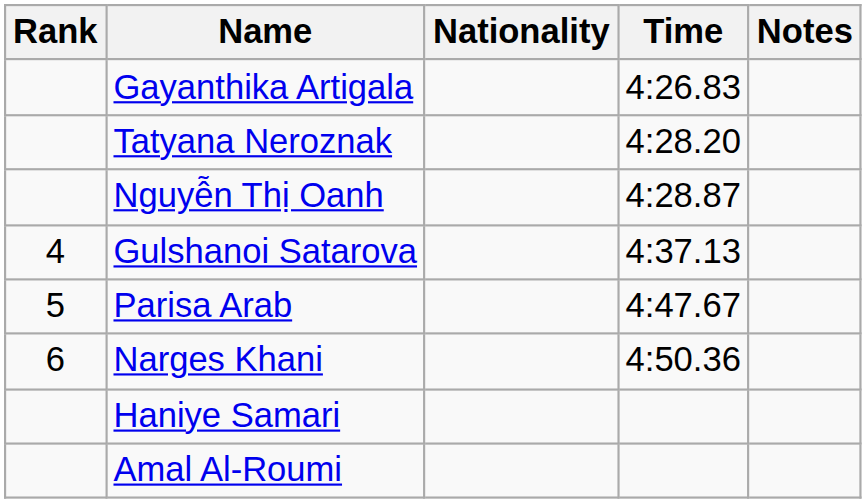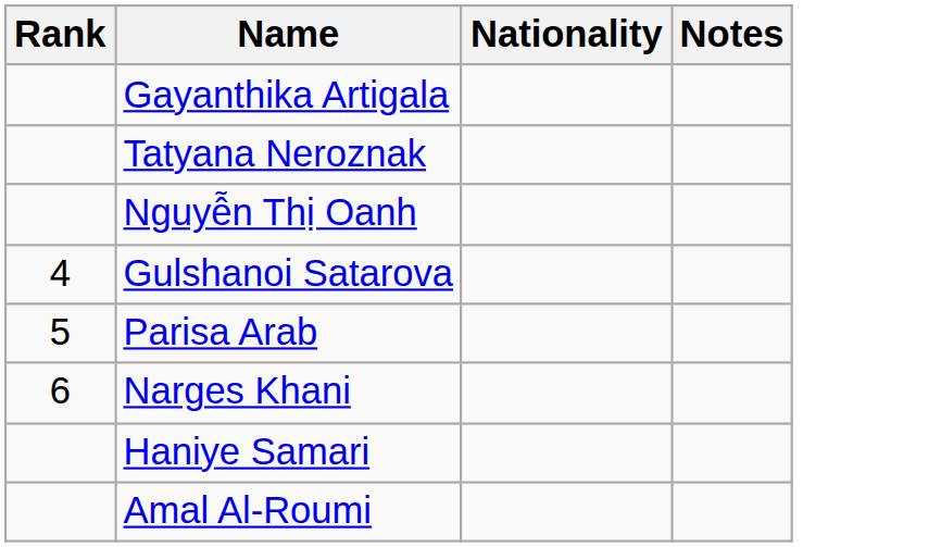 <table class="wikitable sortable" style="text-align:center">
 <tr>
 <th>Rank</th>
 <th>Name</th>
 <th>Nationality</th>
-<th>Time</th>
 <th>Notes</th>
 </tr>
 <tr>
 <td></td>
 <td align=left><a href='#'>Gayanthika Artigala</a></td>
 <td align=left></td>
-<td>4:26.83</td>
 <td></td>
 </tr>
 <tr>
 <td></td>
 <td align=left><a href='#'>Tatyana Neroznak</a></td>
 <td align=left></td>
-<td>4:28.20</td>
 <td></td>
 </tr>
 <tr>
 <td></td>
 <td align=left><a href='#'>Nguyễn Thị Oanh</a></td>
 <td align=left></td>
-<td>4:28.87</td>
 <td></td>
 </tr>
 <tr>
 <td>4</td>
 <td align=left><a href='#'>Gulshanoi Satarova</a></td>
 <td align=left></td>
-<td>4:37.13</td>
 <td></td>
 </tr>
 <tr>
 <td>5</td>
 <td align=left><a href='#'>Parisa Arab</a></td>
 <td align=left></td>
-<td>4:47.67</td>
 <td></td>
 </tr>
 <tr>
 <td>6</td>
 <td align=left><a href='#'>Narges Khani</a></td>
 <td align=left></td>
-<td>4:50.36</td>
 <td></td>
 </tr>
 <tr>
 <td></td>
 <td align=left><a href='#'>Haniye Samari</a></td>
 <td align=left></td>
 <td></td>
-<td></td>
 </tr>
 <tr>
 <td></td>
 <td align=left><a href='#'>Amal Al-Roumi</a></td>
 <td align=left></td>
 <td></td>
-<td></td>
 </tr>
 </table>
